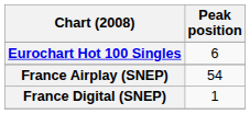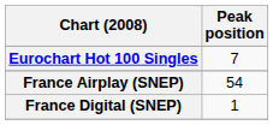 <table class="wikitable sortable plainrowheaders" style="text-align:center">
 <tr>
 <th scope="col">Chart (2008)</th>
 <th scope="col">Peak<br>position</th>
 </tr>
 <tr>
 </tr>
 <tr>
 <th scope="row"><a href='#'>Eurochart Hot 100 Singles</a></th>
-<td>6</td>
+<td>7</td>
 </tr>
 <tr>
 </tr>
 <tr>
 <th scope="row">France Airplay (SNEP)</th>
 <td>54</td>
 </tr>
 <tr>
 <th scope="row">France Digital  (SNEP)</th>
 <td>1</td>
 </tr>
 <tr>
 </tr>
 </table>
